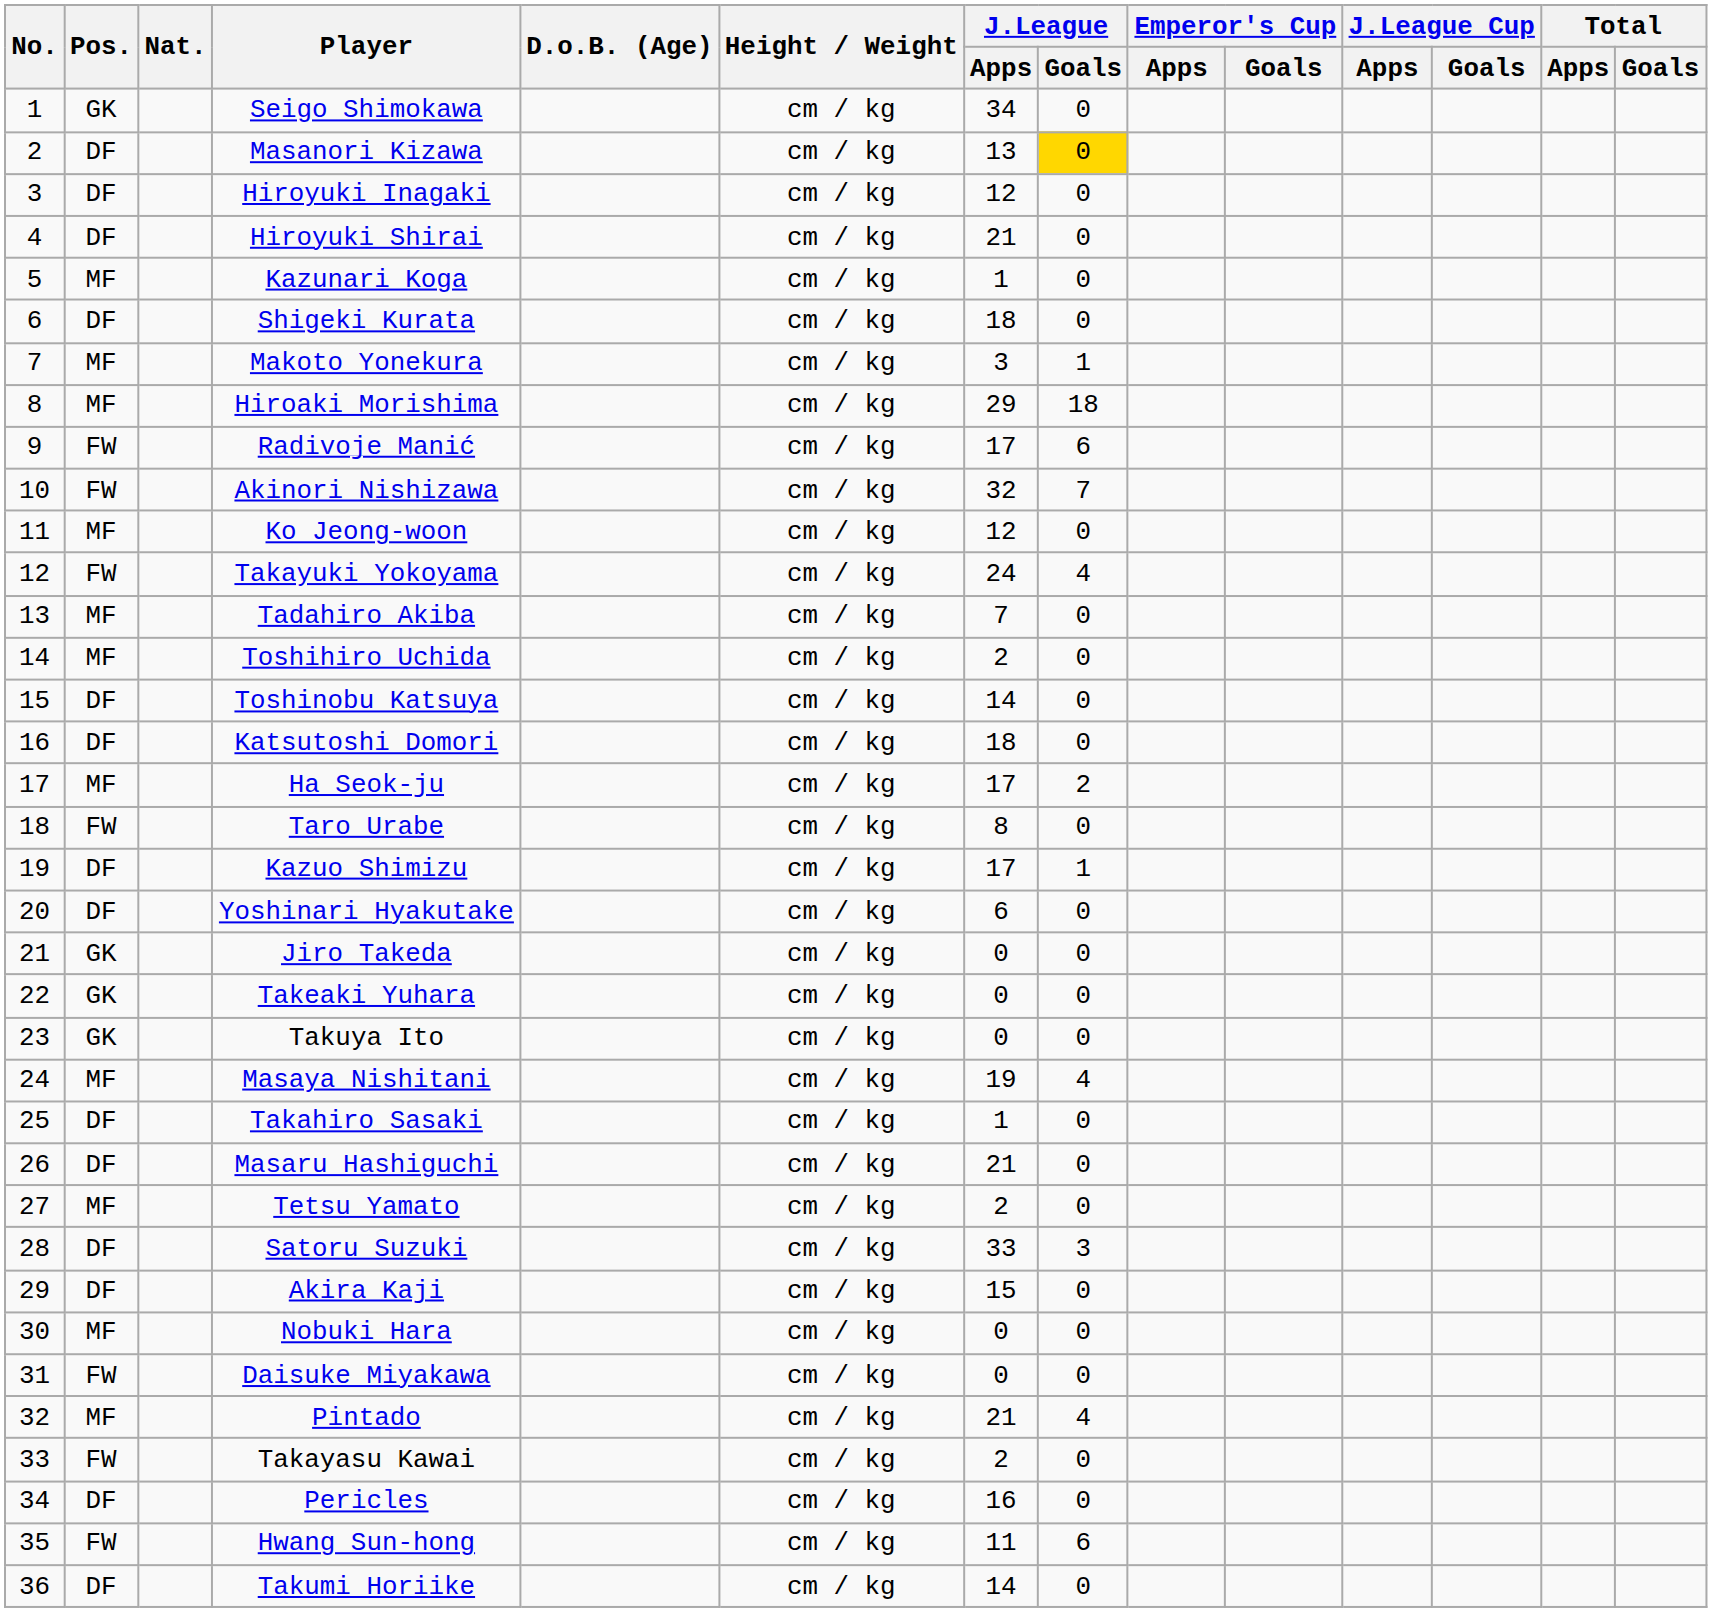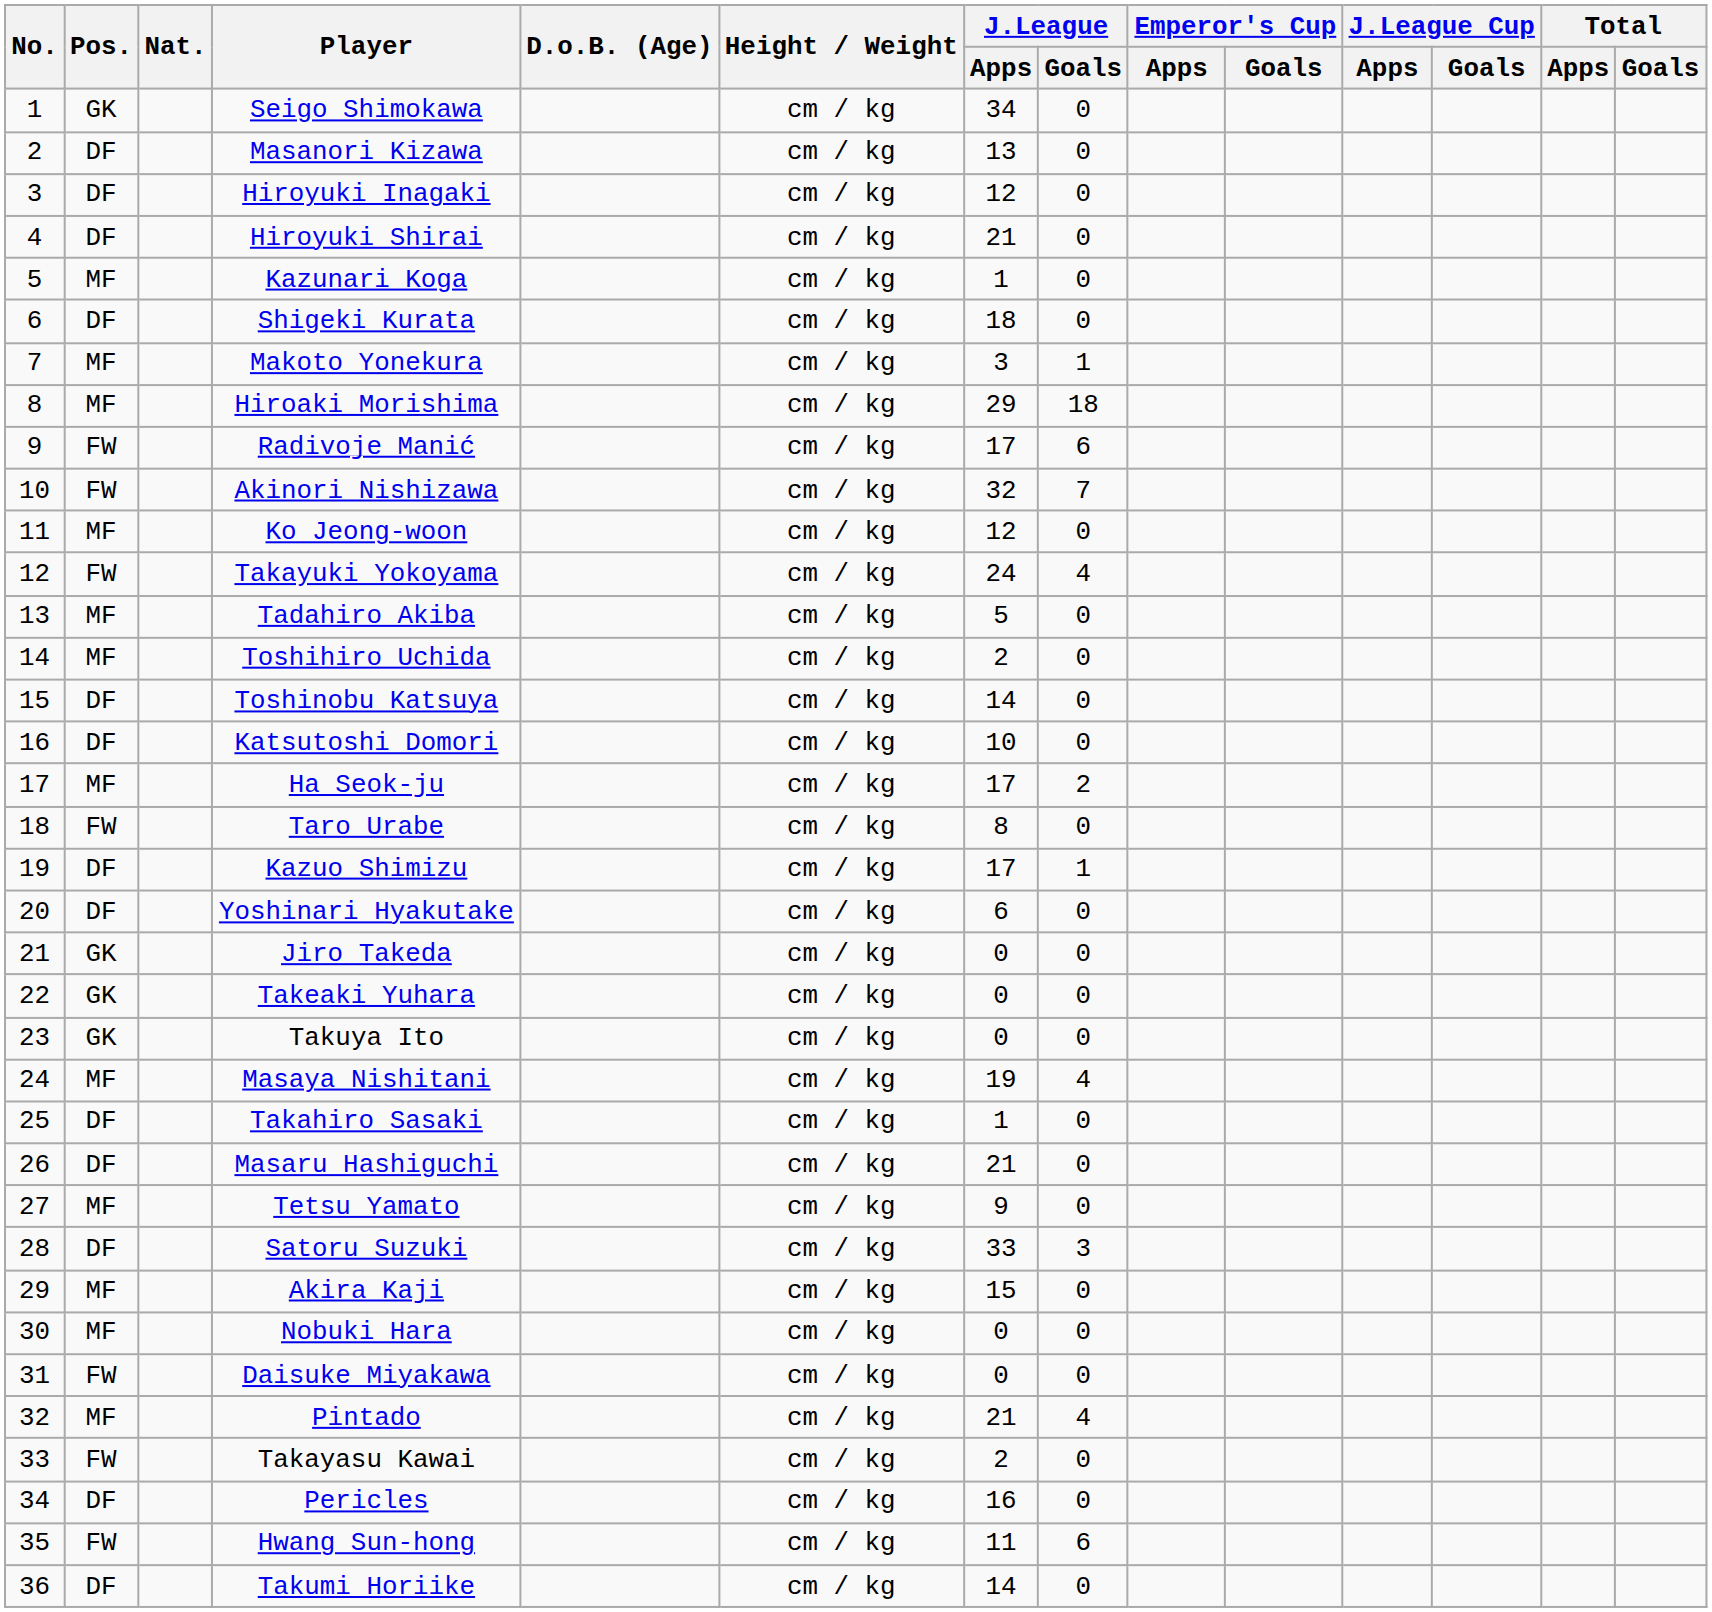 <table class="wikitable" style="text-align:center;">
 <tr>
 <th rowspan="2">No.</th>
 <th rowspan="2">Pos.</th>
 <th rowspan="2">Nat.</th>
 <th rowspan="2">Player</th>
 <th rowspan="2">D.o.B. (Age)</th>
 <th rowspan="2">Height / Weight</th>
 <th colspan="2"><a href='#'>J.League</a></th>
 <th colspan="2"><a href='#'>Emperor's Cup</a></th>
 <th colspan="2"><a href='#'>J.League Cup</a></th>
 <th colspan="2">Total</th>
 </tr>
 <tr>
 <th>Apps</th>
 <th>Goals</th>
 <th>Apps</th>
 <th>Goals</th>
 <th>Apps</th>
 <th>Goals</th>
 <th>Apps</th>
 <th>Goals</th>
 </tr>
 <tr>
 <td>1</td>
 <td>GK</td>
 <td></td>
 <td><a href='#'>Seigo Shimokawa</a></td>
 <td></td>
 <td>cm / kg</td>
 <td>34</td>
 <td>0</td>
 <td></td>
 <td></td>
 <td></td>
 <td></td>
 <td></td>
 <td></td>
 </tr>
 <tr>
 <td>2</td>
 <td>DF</td>
 <td></td>
 <td><a href='#'>Masanori Kizawa</a></td>
 <td></td>
 <td>cm / kg</td>
 <td>13</td>
-<td style="background: gold;">0</td>
+<td>0</td>
 <td></td>
 <td></td>
 <td></td>
 <td></td>
 <td></td>
 <td></td>
 </tr>
 <tr>
 <td>3</td>
 <td>DF</td>
 <td></td>
 <td><a href='#'>Hiroyuki Inagaki</a></td>
 <td></td>
 <td>cm / kg</td>
 <td>12</td>
 <td>0</td>
 <td></td>
 <td></td>
 <td></td>
 <td></td>
 <td></td>
 <td></td>
 </tr>
 <tr>
 <td>4</td>
 <td>DF</td>
 <td></td>
 <td><a href='#'>Hiroyuki Shirai</a></td>
 <td></td>
 <td>cm / kg</td>
 <td>21</td>
 <td>0</td>
 <td></td>
 <td></td>
 <td></td>
 <td></td>
 <td></td>
 <td></td>
 </tr>
 <tr>
 <td>5</td>
 <td>MF</td>
 <td></td>
 <td><a href='#'>Kazunari Koga</a></td>
 <td></td>
 <td>cm / kg</td>
 <td>1</td>
 <td>0</td>
 <td></td>
 <td></td>
 <td></td>
 <td></td>
 <td></td>
 <td></td>
 </tr>
 <tr>
 <td>6</td>
 <td>DF</td>
 <td></td>
 <td><a href='#'>Shigeki Kurata</a></td>
 <td></td>
 <td>cm / kg</td>
 <td>18</td>
 <td>0</td>
 <td></td>
 <td></td>
 <td></td>
 <td></td>
 <td></td>
 <td></td>
 </tr>
 <tr>
 <td>7</td>
 <td>MF</td>
 <td></td>
 <td><a href='#'>Makoto Yonekura</a></td>
 <td></td>
 <td>cm / kg</td>
 <td>3</td>
 <td>1</td>
 <td></td>
 <td></td>
 <td></td>
 <td></td>
 <td></td>
 <td></td>
 </tr>
 <tr>
 <td>8</td>
 <td>MF</td>
 <td></td>
 <td><a href='#'>Hiroaki Morishima</a></td>
 <td></td>
 <td>cm / kg</td>
 <td>29</td>
 <td>18</td>
 <td></td>
 <td></td>
 <td></td>
 <td></td>
 <td></td>
 <td></td>
 </tr>
 <tr>
 <td>9</td>
 <td>FW</td>
 <td></td>
 <td><a href='#'>Radivoje Manić</a></td>
 <td></td>
 <td>cm / kg</td>
 <td>17</td>
 <td>6</td>
 <td></td>
 <td></td>
 <td></td>
 <td></td>
 <td></td>
 <td></td>
 </tr>
 <tr>
 <td>10</td>
 <td>FW</td>
 <td></td>
 <td><a href='#'>Akinori Nishizawa</a></td>
 <td></td>
 <td>cm / kg</td>
 <td>32</td>
 <td>7</td>
 <td></td>
 <td></td>
 <td></td>
 <td></td>
 <td></td>
 <td></td>
 </tr>
 <tr>
 <td>11</td>
 <td>MF</td>
 <td></td>
 <td><a href='#'>Ko Jeong-woon</a></td>
 <td></td>
 <td>cm / kg</td>
 <td>12</td>
 <td>0</td>
 <td></td>
 <td></td>
 <td></td>
 <td></td>
 <td></td>
 <td></td>
 </tr>
 <tr>
 <td>12</td>
 <td>FW</td>
 <td></td>
 <td><a href='#'>Takayuki Yokoyama</a></td>
 <td></td>
 <td>cm / kg</td>
 <td>24</td>
 <td>4</td>
 <td></td>
 <td></td>
 <td></td>
 <td></td>
 <td></td>
 <td></td>
 </tr>
 <tr>
 <td>13</td>
 <td>MF</td>
 <td></td>
 <td><a href='#'>Tadahiro Akiba</a></td>
 <td></td>
 <td>cm / kg</td>
-<td>7</td>
+<td>5</td>
 <td>0</td>
 <td></td>
 <td></td>
 <td></td>
 <td></td>
 <td></td>
 <td></td>
 </tr>
 <tr>
 <td>14</td>
 <td>MF</td>
 <td></td>
 <td><a href='#'>Toshihiro Uchida</a></td>
 <td></td>
 <td>cm / kg</td>
 <td>2</td>
 <td>0</td>
 <td></td>
 <td></td>
 <td></td>
 <td></td>
 <td></td>
 <td></td>
 </tr>
 <tr>
 <td>15</td>
 <td>DF</td>
 <td></td>
 <td><a href='#'>Toshinobu Katsuya</a></td>
 <td></td>
 <td>cm / kg</td>
 <td>14</td>
 <td>0</td>
 <td></td>
 <td></td>
 <td></td>
 <td></td>
 <td></td>
 <td></td>
 </tr>
 <tr>
 <td>16</td>
 <td>DF</td>
 <td></td>
 <td><a href='#'>Katsutoshi Domori</a></td>
 <td></td>
 <td>cm / kg</td>
-<td>18</td>
+<td>10</td>
 <td>0</td>
 <td></td>
 <td></td>
 <td></td>
 <td></td>
 <td></td>
 <td></td>
 </tr>
 <tr>
 <td>17</td>
 <td>MF</td>
 <td></td>
 <td><a href='#'>Ha Seok-ju</a></td>
 <td></td>
 <td>cm / kg</td>
 <td>17</td>
 <td>2</td>
 <td></td>
 <td></td>
 <td></td>
 <td></td>
 <td></td>
 <td></td>
 </tr>
 <tr>
 <td>18</td>
 <td>FW</td>
 <td></td>
 <td><a href='#'>Taro Urabe</a></td>
 <td></td>
 <td>cm / kg</td>
 <td>8</td>
 <td>0</td>
 <td></td>
 <td></td>
 <td></td>
 <td></td>
 <td></td>
 <td></td>
 </tr>
 <tr>
 <td>19</td>
 <td>DF</td>
 <td></td>
 <td><a href='#'>Kazuo Shimizu</a></td>
 <td></td>
 <td>cm / kg</td>
 <td>17</td>
 <td>1</td>
 <td></td>
 <td></td>
 <td></td>
 <td></td>
 <td></td>
 <td></td>
 </tr>
 <tr>
 <td>20</td>
 <td>DF</td>
 <td></td>
 <td><a href='#'>Yoshinari Hyakutake</a></td>
 <td></td>
 <td>cm / kg</td>
 <td>6</td>
 <td>0</td>
 <td></td>
 <td></td>
 <td></td>
 <td></td>
 <td></td>
 <td></td>
 </tr>
 <tr>
 <td>21</td>
 <td>GK</td>
 <td></td>
 <td><a href='#'>Jiro Takeda</a></td>
 <td></td>
 <td>cm / kg</td>
 <td>0</td>
 <td>0</td>
 <td></td>
 <td></td>
 <td></td>
 <td></td>
 <td></td>
 <td></td>
 </tr>
 <tr>
 <td>22</td>
 <td>GK</td>
 <td></td>
 <td><a href='#'>Takeaki Yuhara</a></td>
 <td></td>
 <td>cm / kg</td>
 <td>0</td>
 <td>0</td>
 <td></td>
 <td></td>
 <td></td>
 <td></td>
 <td></td>
 <td></td>
 </tr>
 <tr>
 <td>23</td>
 <td>GK</td>
 <td></td>
 <td>Takuya Ito</td>
 <td></td>
 <td>cm / kg</td>
 <td>0</td>
 <td>0</td>
 <td></td>
 <td></td>
 <td></td>
 <td></td>
 <td></td>
 <td></td>
 </tr>
 <tr>
 <td>24</td>
 <td>MF</td>
 <td></td>
 <td><a href='#'>Masaya Nishitani</a></td>
 <td></td>
 <td>cm / kg</td>
 <td>19</td>
 <td>4</td>
 <td></td>
 <td></td>
 <td></td>
 <td></td>
 <td></td>
 <td></td>
 </tr>
 <tr>
 <td>25</td>
 <td>DF</td>
 <td></td>
 <td><a href='#'>Takahiro Sasaki</a></td>
 <td></td>
 <td>cm / kg</td>
 <td>1</td>
 <td>0</td>
 <td></td>
 <td></td>
 <td></td>
 <td></td>
 <td></td>
 <td></td>
 </tr>
 <tr>
 <td>26</td>
 <td>DF</td>
 <td></td>
 <td><a href='#'>Masaru Hashiguchi</a></td>
 <td></td>
 <td>cm / kg</td>
 <td>21</td>
 <td>0</td>
 <td></td>
 <td></td>
 <td></td>
 <td></td>
 <td></td>
 <td></td>
 </tr>
 <tr>
 <td>27</td>
 <td>MF</td>
 <td></td>
 <td><a href='#'>Tetsu Yamato</a></td>
 <td></td>
 <td>cm / kg</td>
-<td>2</td>
+<td>9</td>
 <td>0</td>
 <td></td>
 <td></td>
 <td></td>
 <td></td>
 <td></td>
 <td></td>
 </tr>
 <tr>
 <td>28</td>
 <td>DF</td>
 <td></td>
 <td><a href='#'>Satoru Suzuki</a></td>
 <td></td>
 <td>cm / kg</td>
 <td>33</td>
 <td>3</td>
 <td></td>
 <td></td>
 <td></td>
 <td></td>
 <td></td>
 <td></td>
 </tr>
 <tr>
 <td>29</td>
-<td>DF</td>
+<td>MF</td>
 <td></td>
 <td><a href='#'>Akira Kaji</a></td>
 <td></td>
 <td>cm / kg</td>
 <td>15</td>
 <td>0</td>
 <td></td>
 <td></td>
 <td></td>
 <td></td>
 <td></td>
 <td></td>
 </tr>
 <tr>
 <td>30</td>
 <td>MF</td>
 <td></td>
 <td><a href='#'>Nobuki Hara</a></td>
 <td></td>
 <td>cm / kg</td>
 <td>0</td>
 <td>0</td>
 <td></td>
 <td></td>
 <td></td>
 <td></td>
 <td></td>
 <td></td>
 </tr>
 <tr>
 <td>31</td>
 <td>FW</td>
 <td></td>
 <td><a href='#'>Daisuke Miyakawa</a></td>
 <td></td>
 <td>cm / kg</td>
 <td>0</td>
 <td>0</td>
 <td></td>
 <td></td>
 <td></td>
 <td></td>
 <td></td>
 <td></td>
 </tr>
 <tr>
 <td>32</td>
 <td>MF</td>
 <td></td>
 <td><a href='#'>Pintado</a></td>
 <td></td>
 <td>cm / kg</td>
 <td>21</td>
 <td>4</td>
 <td></td>
 <td></td>
 <td></td>
 <td></td>
 <td></td>
 <td></td>
 </tr>
 <tr>
 <td>33</td>
 <td>FW</td>
 <td></td>
 <td>Takayasu Kawai</td>
 <td></td>
 <td>cm / kg</td>
 <td>2</td>
 <td>0</td>
 <td></td>
 <td></td>
 <td></td>
 <td></td>
 <td></td>
 <td></td>
 </tr>
 <tr>
 <td>34</td>
 <td>DF</td>
 <td></td>
 <td><a href='#'>Pericles</a></td>
 <td></td>
 <td>cm / kg</td>
 <td>16</td>
 <td>0</td>
 <td></td>
 <td></td>
 <td></td>
 <td></td>
 <td></td>
 <td></td>
 </tr>
 <tr>
 <td>35</td>
 <td>FW</td>
 <td></td>
 <td><a href='#'>Hwang Sun-hong</a></td>
 <td></td>
 <td>cm / kg</td>
 <td>11</td>
 <td>6</td>
 <td></td>
 <td></td>
 <td></td>
 <td></td>
 <td></td>
 <td></td>
 </tr>
 <tr>
 <td>36</td>
 <td>DF</td>
 <td></td>
 <td><a href='#'>Takumi Horiike</a></td>
 <td></td>
 <td>cm / kg</td>
 <td>14</td>
 <td>0</td>
 <td></td>
 <td></td>
 <td></td>
 <td></td>
 <td></td>
 <td></td>
 </tr>
 </table>
